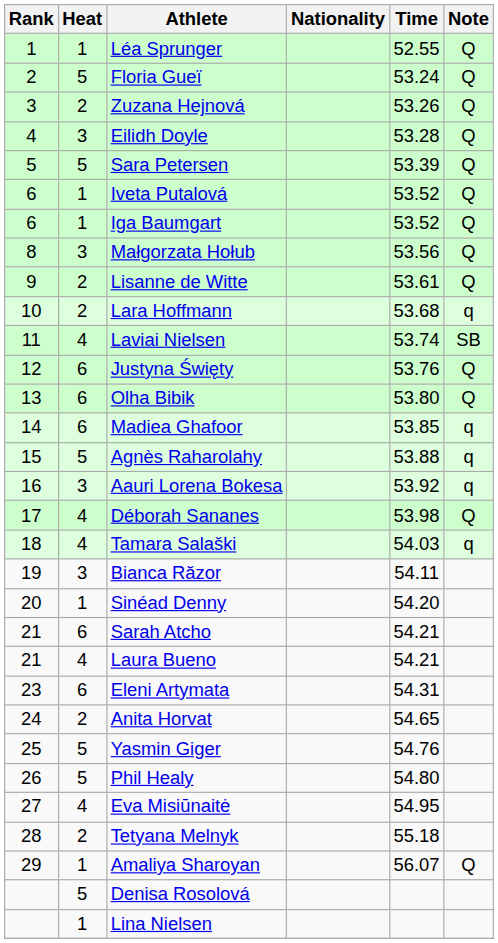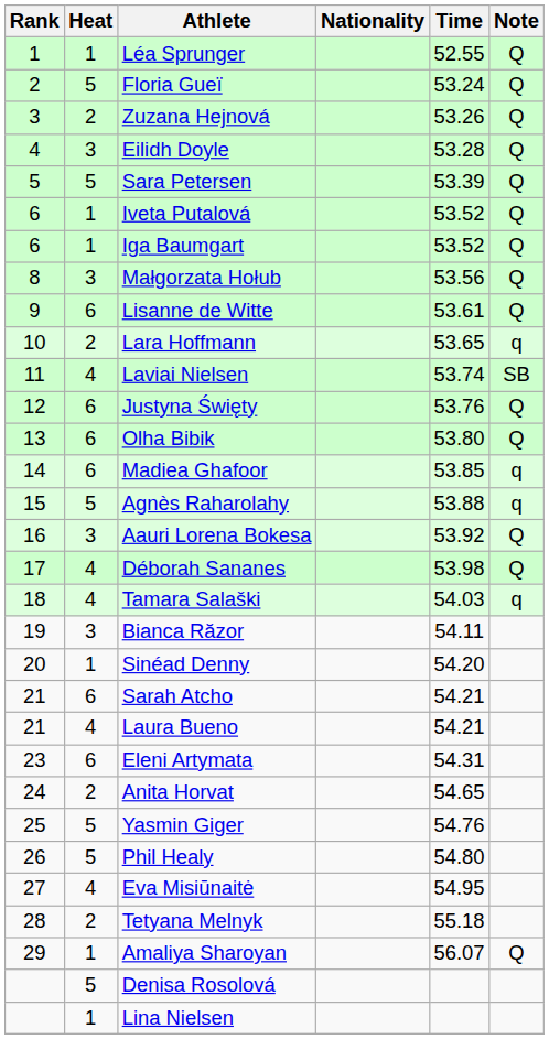 <table class="wikitable sortable" style="text-align:center">
 <tr>
 <th>Rank</th>
 <th>Heat</th>
 <th>Athlete</th>
 <th>Nationality</th>
 <th>Time</th>
 <th>Note</th>
 </tr>
 <tr bgcolor=ccffcc>
 <td>1</td>
 <td>1</td>
 <td align=left><a href='#'>Léa Sprunger</a></td>
 <td align=left></td>
 <td>52.55</td>
 <td>Q</td>
 </tr>
 <tr bgcolor=ccffcc>
 <td>2</td>
 <td>5</td>
 <td align=left><a href='#'>Floria Gueï</a></td>
 <td align=left></td>
 <td>53.24</td>
 <td>Q</td>
 </tr>
 <tr bgcolor=ccffcc>
 <td>3</td>
 <td>2</td>
 <td align=left><a href='#'>Zuzana Hejnová</a></td>
 <td align=left></td>
 <td>53.26</td>
 <td>Q</td>
 </tr>
 <tr bgcolor=ccffcc>
 <td>4</td>
 <td>3</td>
 <td align=left><a href='#'>Eilidh Doyle</a></td>
 <td align=left></td>
 <td>53.28</td>
 <td>Q</td>
 </tr>
 <tr bgcolor=ccffcc>
 <td>5</td>
 <td>5</td>
 <td align=left><a href='#'>Sara Petersen</a></td>
 <td align=left></td>
 <td>53.39</td>
 <td>Q</td>
 </tr>
 <tr bgcolor=ccffcc>
 <td>6</td>
 <td>1</td>
 <td align=left><a href='#'>Iveta Putalová</a></td>
 <td align=left></td>
 <td>53.52</td>
 <td>Q</td>
 </tr>
 <tr bgcolor=ccffcc>
 <td>6</td>
 <td>1</td>
 <td align=left><a href='#'>Iga Baumgart</a></td>
 <td align=left></td>
 <td>53.52</td>
 <td>Q</td>
 </tr>
 <tr bgcolor=ccffcc>
 <td>8</td>
 <td>3</td>
 <td align=left><a href='#'>Małgorzata Hołub</a></td>
 <td align=left></td>
 <td>53.56</td>
 <td>Q</td>
 </tr>
 <tr bgcolor=ccffcc>
 <td>9</td>
-<td>2</td>
+<td>6</td>
 <td align=left><a href='#'>Lisanne de Witte</a></td>
 <td align=left></td>
 <td>53.61</td>
 <td>Q</td>
 </tr>
 <tr bgcolor=ddffdd>
 <td>10</td>
 <td>2</td>
 <td align=left><a href='#'>Lara Hoffmann</a></td>
 <td align=left></td>
-<td>53.68</td>
+<td>53.65</td>
 <td>q</td>
 </tr>
 <tr bgcolor=ccffcc>
 <td>11</td>
 <td>4</td>
 <td align=left><a href='#'>Laviai Nielsen</a></td>
 <td align=left></td>
 <td>53.74</td>
 <td>SB</td>
 </tr>
 <tr bgcolor=ccffcc>
 <td>12</td>
 <td>6</td>
 <td align=left><a href='#'>Justyna Święty</a></td>
 <td align=left></td>
 <td>53.76</td>
 <td>Q</td>
 </tr>
 <tr bgcolor=ccffcc>
 <td>13</td>
 <td>6</td>
 <td align=left><a href='#'>Olha Bibik</a></td>
 <td align=left></td>
 <td>53.80</td>
 <td>Q</td>
 </tr>
 <tr bgcolor=ddffdd>
 <td>14</td>
 <td>6</td>
 <td align=left><a href='#'>Madiea Ghafoor</a></td>
 <td align=left></td>
 <td>53.85</td>
 <td>q</td>
 </tr>
 <tr bgcolor=ddffdd>
 <td>15</td>
 <td>5</td>
 <td align=left><a href='#'>Agnès Raharolahy</a></td>
 <td align=left></td>
 <td>53.88</td>
 <td>q</td>
 </tr>
 <tr bgcolor=ddffdd>
 <td>16</td>
 <td>3</td>
 <td align=left><a href='#'>Aauri Lorena Bokesa</a></td>
 <td align=left></td>
 <td>53.92</td>
-<td>q</td>
+<td>Q</td>
 </tr>
 <tr bgcolor=ccffcc>
 <td>17</td>
 <td>4</td>
 <td align=left><a href='#'>Déborah Sananes</a></td>
 <td align=left></td>
 <td>53.98</td>
 <td>Q</td>
 </tr>
 <tr bgcolor=ddffdd>
 <td>18</td>
 <td>4</td>
 <td align=left><a href='#'>Tamara Salaški</a></td>
 <td align=left></td>
 <td>54.03</td>
 <td>q</td>
 </tr>
 <tr>
 <td>19</td>
 <td>3</td>
 <td align=left><a href='#'>Bianca Răzor</a></td>
 <td align=left></td>
 <td>54.11</td>
 <td></td>
 </tr>
 <tr>
 <td>20</td>
 <td>1</td>
 <td align=left><a href='#'>Sinéad Denny</a></td>
 <td align=left></td>
 <td>54.20</td>
 <td></td>
 </tr>
 <tr>
 <td>21</td>
 <td>6</td>
 <td align=left><a href='#'>Sarah Atcho</a></td>
 <td align=left></td>
 <td>54.21</td>
 <td></td>
 </tr>
 <tr>
 <td>21</td>
 <td>4</td>
 <td align=left><a href='#'>Laura Bueno</a></td>
 <td align=left></td>
 <td>54.21</td>
 <td></td>
 </tr>
 <tr>
 <td>23</td>
 <td>6</td>
 <td align=left><a href='#'>Eleni Artymata</a></td>
 <td align=left></td>
 <td>54.31</td>
 <td></td>
 </tr>
 <tr>
 <td>24</td>
 <td>2</td>
 <td align=left><a href='#'>Anita Horvat</a></td>
 <td align=left></td>
 <td>54.65</td>
 <td></td>
 </tr>
 <tr>
 <td>25</td>
 <td>5</td>
 <td align=left><a href='#'>Yasmin Giger</a></td>
 <td align=left></td>
 <td>54.76</td>
 <td></td>
 </tr>
 <tr>
 <td>26</td>
 <td>5</td>
 <td align=left><a href='#'>Phil Healy</a></td>
 <td align=left></td>
 <td>54.80</td>
 <td></td>
 </tr>
 <tr>
 <td>27</td>
 <td>4</td>
 <td align=left><a href='#'>Eva Misiūnaitė</a></td>
 <td align=left></td>
 <td>54.95</td>
 <td></td>
 </tr>
 <tr>
 <td>28</td>
 <td>2</td>
 <td align=left><a href='#'>Tetyana Melnyk</a></td>
 <td align=left></td>
 <td>55.18</td>
 <td></td>
 </tr>
 <tr>
 <td>29</td>
 <td>1</td>
 <td align=left><a href='#'>Amaliya Sharoyan</a></td>
 <td align=left></td>
 <td>56.07</td>
 <td>Q</td>
 </tr>
 <tr>
 <td></td>
 <td>5</td>
 <td align=left><a href='#'>Denisa Rosolová</a></td>
 <td align=left></td>
 <td></td>
 <td></td>
 </tr>
 <tr>
 <td></td>
 <td>1</td>
 <td align=left><a href='#'>Lina Nielsen</a></td>
 <td align=left></td>
 <td></td>
 <td></td>
 </tr>
 <tr>
 </tr>
 </table>
